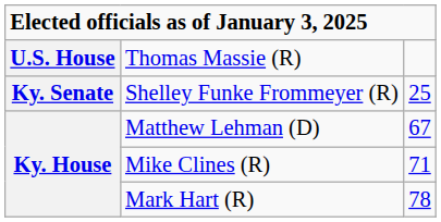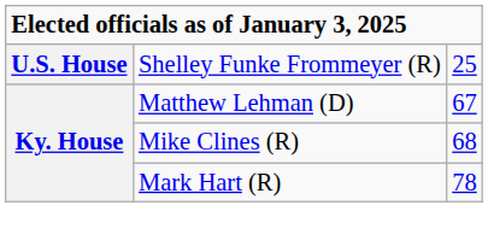 <table class=wikitable>
 <tr>
 <td colspan="3"><strong>Elected officials as of January 3, 2025</strong></td>
 </tr>
 <tr>
 <th scope=row><a href='#'>U.S. House</a></th>
-<td><a href='#'>Thomas Massie</a> (R)</td>
-<td></td>
-</tr>
-<tr>
-<th scope=row><a href='#'>Ky. Senate</a></th>
 <td><a href='#'>Shelley Funke Frommeyer</a> (R)</td>
 <td><a href='#'>25</a></td>
 </tr>
 <tr>
 <th rowspan=3><a href='#'>Ky. House</a></th>
 <td><a href='#'>Matthew Lehman</a> (D)</td>
 <td><a href='#'>67</a></td>
 </tr>
 <tr>
 <td><a href='#'>Mike Clines</a> (R)</td>
-<td><a href='#'>71</a></td>
+<td><a href='#'>68</a></td>
 </tr>
 <tr>
 <td><a href='#'>Mark Hart</a> (R)</td>
 <td><a href='#'>78</a></td>
 </tr>
 </table>
